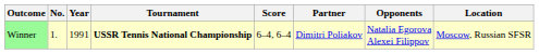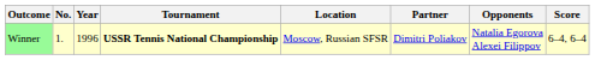 <table class="wikitable" style="font-size:90%">
 <tr>
 <th>Outcome</th>
 <th>No.</th>
 <th>Year</th>
 <th>Tournament</th>
-<th>Score</th>
+<th>Location</th>
 <th>Partner</th>
 <th>Opponents</th>
-<th>Location</th>
+<th>Score</th>
 </tr>
 <tr bgcolor=#FFFFCC>
 <td bgcolor=98FB98>Winner</td>
 <td>1.</td>
-<td>1991</td>
+<td>1996</td>
 <td><strong>USSR Tennis National Championship</strong></td>
-<td>6–4, 6–4</td>
+<td><a href='#'>Moscow</a>, Russian SFSR</td>
 <td> <a href='#'>Dimitri Poliakov</a></td>
 <td> <a href='#'>Natalia Egorova</a> <br>  <a href='#'>Alexei Filippov</a></td>
-<td><a href='#'>Moscow</a>, Russian SFSR</td>
+<td>6–4, 6–4</td>
 </tr>
 </table>
